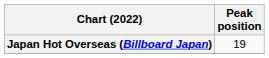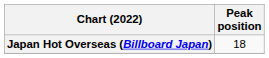 <table class="wikitable sortable plainrowheaders" style="text-align:center">
 <tr>
 <th scope="col">Chart (2022)</th>
 <th scope="col">Peak<br>position</th>
 </tr>
 <tr>
 <th scope="row">Japan Hot Overseas (<em><a href='#'>Billboard Japan</a></em>)</th>
-<td>19</td>
+<td>18</td>
 </tr>
 <tr>
 </tr>
 </table>
